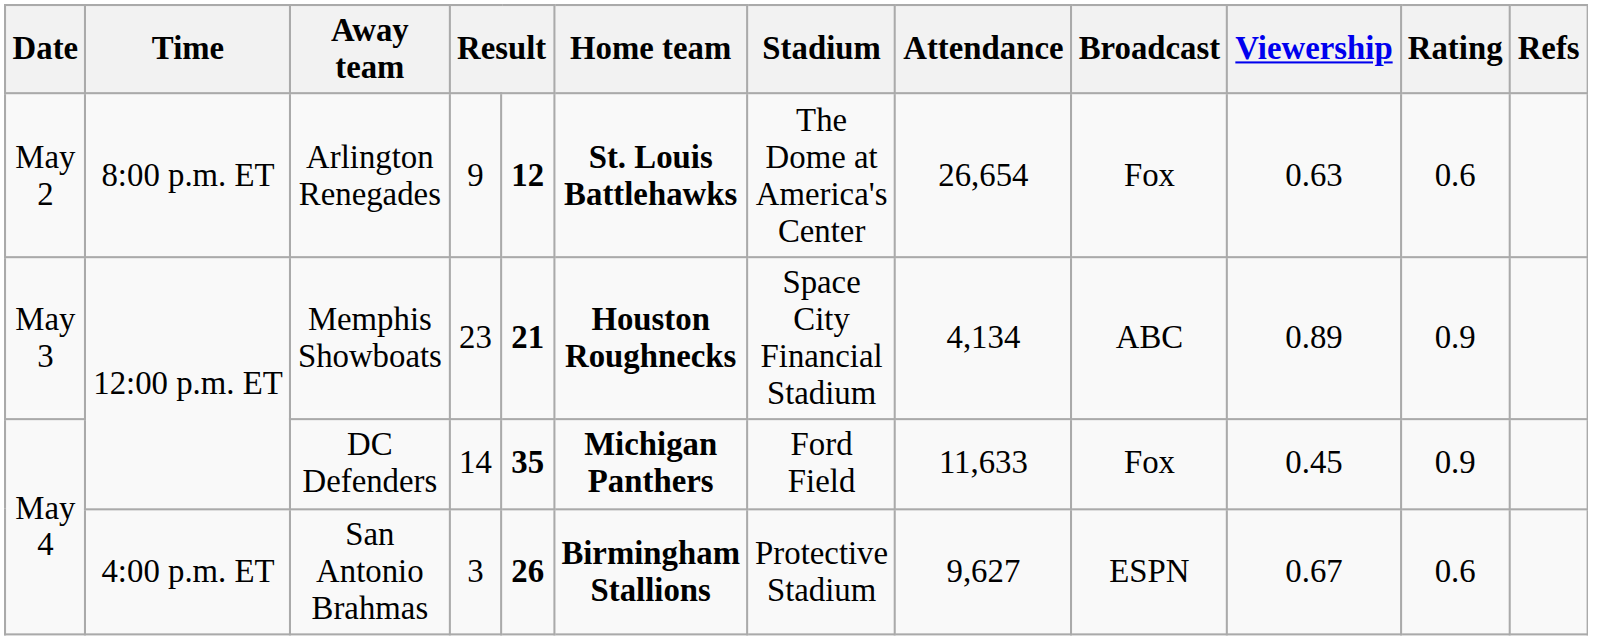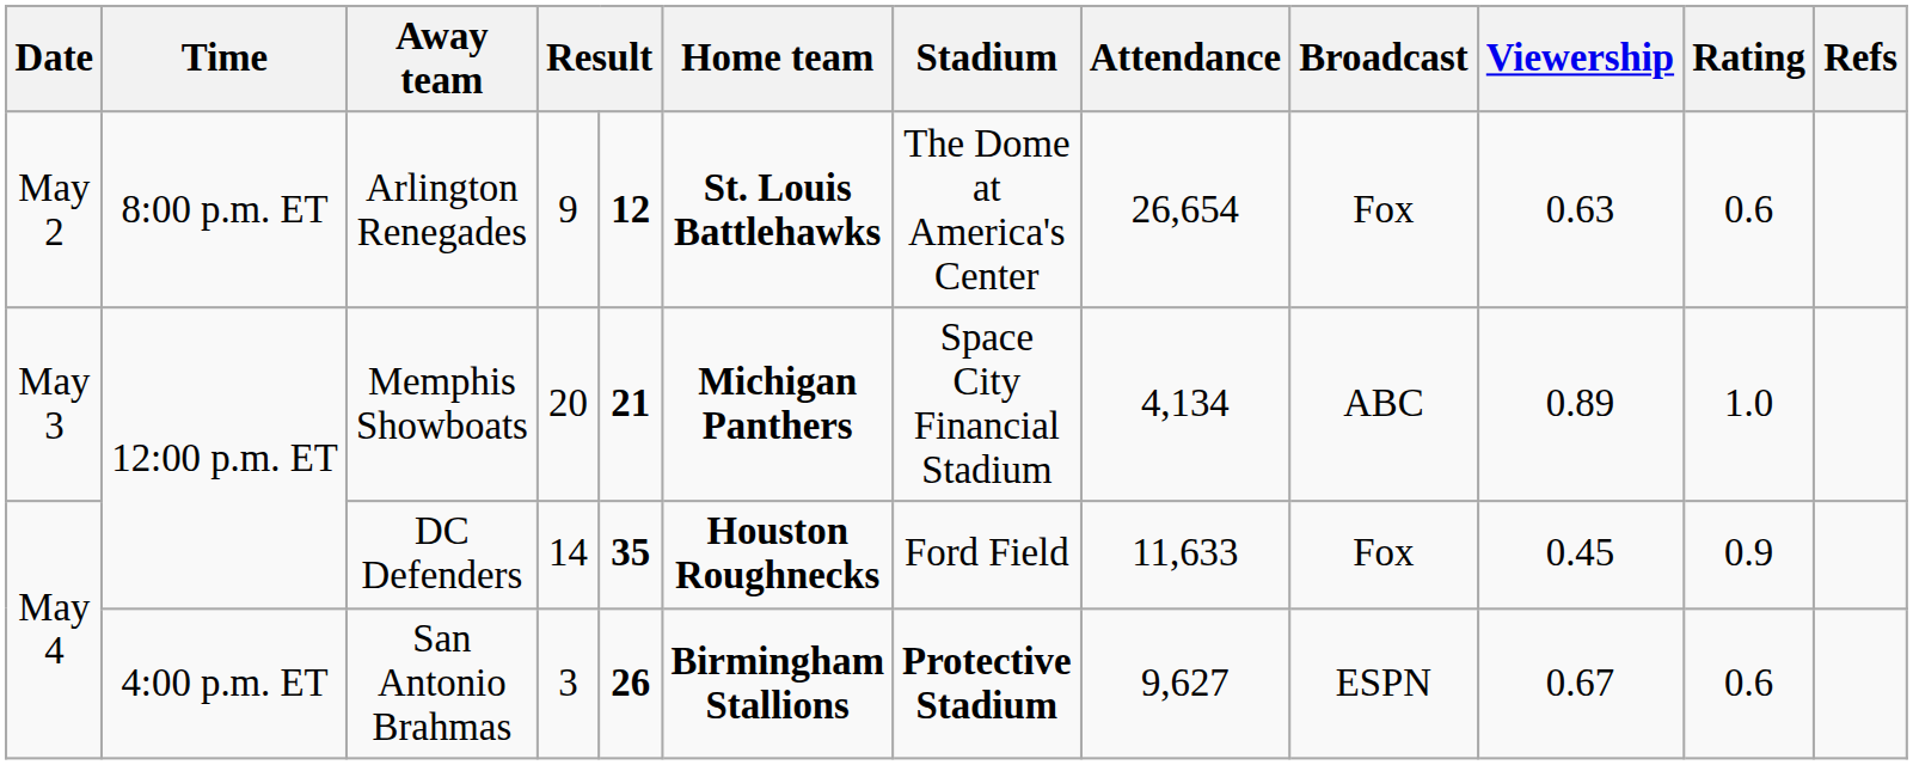 <table class="wikitable" style="text-align:center;">
 <tr>
 <th>Date</th>
 <th>Time<br></th>
 <th>Away team</th>
 <th colspan="2">Result<br></th>
 <th>Home team</th>
 <th>Stadium</th>
 <th>Attendance</th>
 <th>Broadcast</th>
 <th><a href='#'>Viewership</a><br></th>
 <th>Rating<br></th>
 <th>Refs</th>
 </tr>
 <tr>
 <td>May 2</td>
 <td>8:00 p.m. ET</td>
 <td>Arlington Renegades</td>
 <td>9</td>
 <td><strong>12</strong></td>
 <td><strong>St. Louis Battlehawks</strong></td>
 <td>The Dome at America's Center</td>
 <td>26,654</td>
 <td>Fox</td>
 <td>0.63</td>
 <td>0.6</td>
 <td></td>
 </tr>
 <tr>
 <td>May 3</td>
 <td rowspan="2">12:00 p.m. ET</td>
 <td>Memphis Showboats</td>
-<td>23</td>
+<td>20</td>
 <td><strong>21</strong></td>
-<td><strong>Houston Roughnecks</strong></td>
+<td><strong>Michigan Panthers</strong></td>
 <td>Space City Financial Stadium</td>
 <td>4,134</td>
 <td>ABC</td>
 <td>0.89</td>
-<td>0.9</td>
+<td>1.0</td>
 <td></td>
 </tr>
 <tr>
 <td rowspan=2>May 4</td>
 <td>DC Defenders</td>
 <td>14</td>
 <td><strong>35</strong></td>
-<td><strong>Michigan Panthers</strong></td>
+<td><strong>Houston Roughnecks</strong></td>
 <td>Ford Field</td>
 <td>11,633</td>
 <td>Fox</td>
 <td>0.45</td>
 <td>0.9</td>
 <td></td>
 </tr>
 <tr>
 <td>4:00 p.m. ET</td>
 <td>San Antonio Brahmas</td>
 <td>3</td>
 <td><strong>26</strong></td>
 <td><strong>Birmingham Stallions</strong></td>
-<td>Protective Stadium</td>
+<td><strong>Protective Stadium</strong></td>
 <td>9,627</td>
 <td>ESPN</td>
 <td>0.67</td>
 <td>0.6</td>
 <td></td>
 </tr>
 </table>
